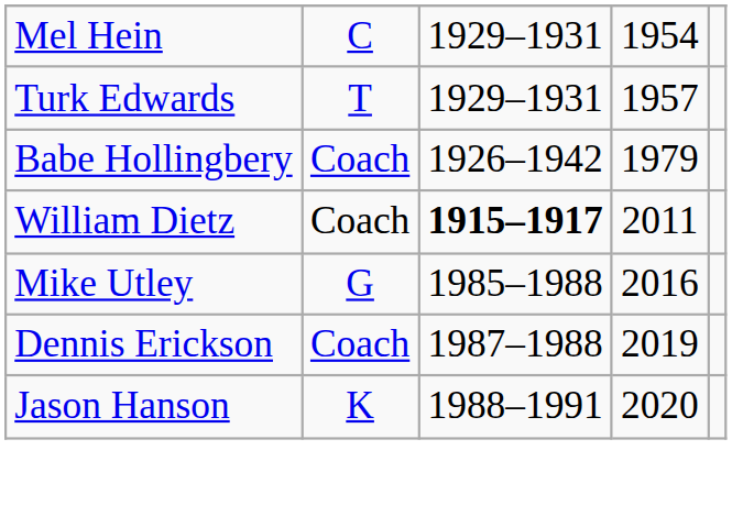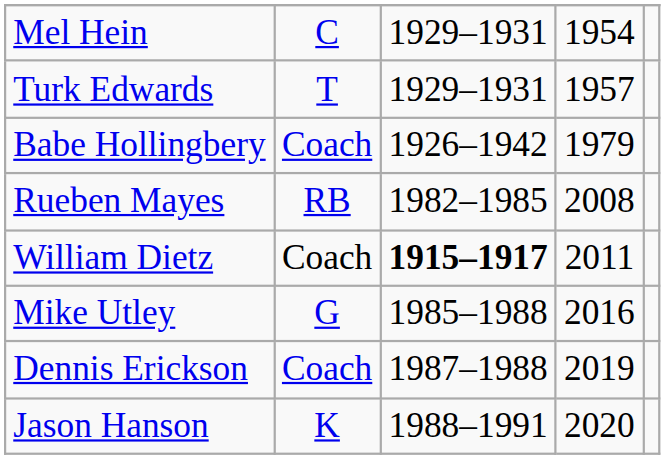 <table class=wikitable style="text-align:center">
 <tr>
 </tr>
 <tr>
 <td align=left><a href='#'>Mel Hein</a></td>
 <td><a href='#'>C</a></td>
 <td>1929–1931</td>
 <td>1954</td>
 <td></td>
 </tr>
 <tr>
 <td align=left><a href='#'>Turk Edwards</a></td>
 <td><a href='#'>T</a></td>
 <td>1929–1931</td>
 <td>1957</td>
 <td></td>
 </tr>
 <tr>
 <td align=left><a href='#'>Babe Hollingbery</a></td>
 <td><a href='#'>Coach</a></td>
 <td>1926–1942</td>
 <td>1979</td>
+<td></td>
+</tr>
+<tr>
+<td align=left><a href='#'>Rueben Mayes</a></td>
+<td><a href='#'>RB</a></td>
+<td>1982–1985</td>
+<td>2008</td>
 <td></td>
 </tr>
 <tr>
 <td align=left><a href='#'>William Dietz</a></td>
 <td>Coach</td>
 <td><strong>1915–1917</strong></td>
 <td>2011</td>
 <td></td>
 </tr>
 <tr>
 <td align=left><a href='#'>Mike Utley</a></td>
 <td><a href='#'>G</a></td>
 <td>1985–1988</td>
 <td>2016</td>
 <td></td>
 </tr>
 <tr>
 <td align=left><a href='#'>Dennis Erickson</a></td>
 <td><a href='#'>Coach</a></td>
 <td>1987–1988</td>
 <td>2019</td>
 <td></td>
 </tr>
 <tr>
 <td align=left><a href='#'>Jason Hanson</a></td>
 <td><a href='#'>K</a></td>
 <td>1988–1991</td>
 <td>2020</td>
 <td></td>
 </tr>
 </table>
